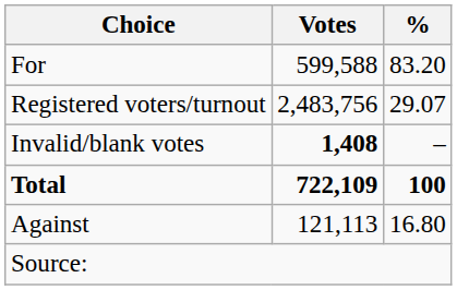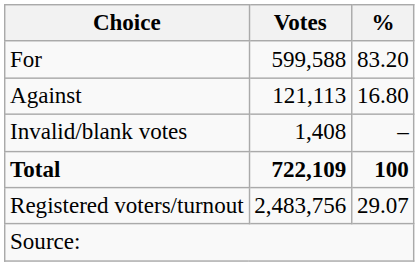 <table class=wikitable style=text-align:right>
 <tr>
 <th>Choice</th>
 <th>Votes</th>
 <th>%</th>
 </tr>
 <tr>
 <td align=left>For</td>
 <td>599,588</td>
 <td>83.20</td>
 </tr>
 <tr>
-<td align=left>Registered voters/turnout</td>
-<td>2,483,756</td>
-<td>29.07</td>
+<td align=left>Against</td>
+<td>121,113</td>
+<td>16.80</td>
 </tr>
 <tr>
 <td align=left>Invalid/blank votes</td>
-<td><strong>1,408</strong></td>
+<td>1,408</td>
 <td>–</td>
 </tr>
 <tr>
 <td align=left><strong>Total</strong></td>
 <td><strong>722,109</strong></td>
 <td><strong>100</strong></td>
 </tr>
 <tr>
-<td align=left>Against</td>
-<td>121,113</td>
-<td>16.80</td>
+<td align=left>Registered voters/turnout</td>
+<td>2,483,756</td>
+<td>29.07</td>
 </tr>
 <tr>
 <td align=left colspan=3>Source:  </td>
 </tr>
 </table>
